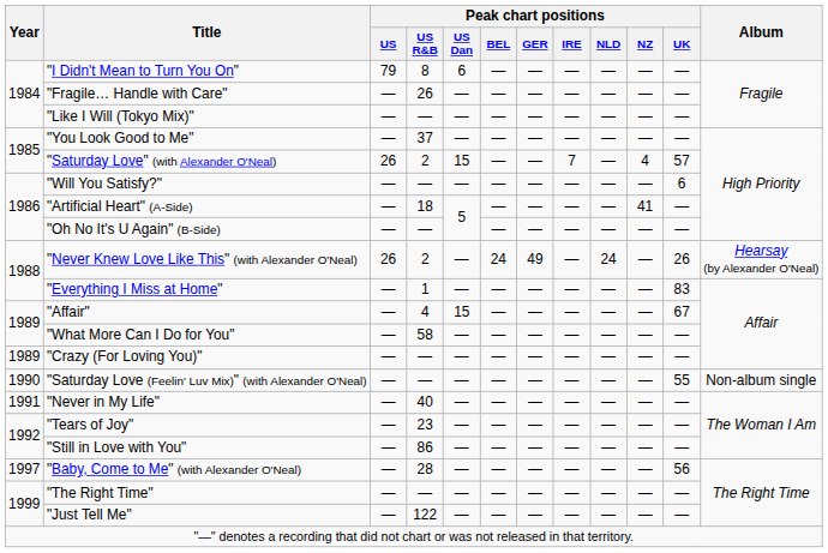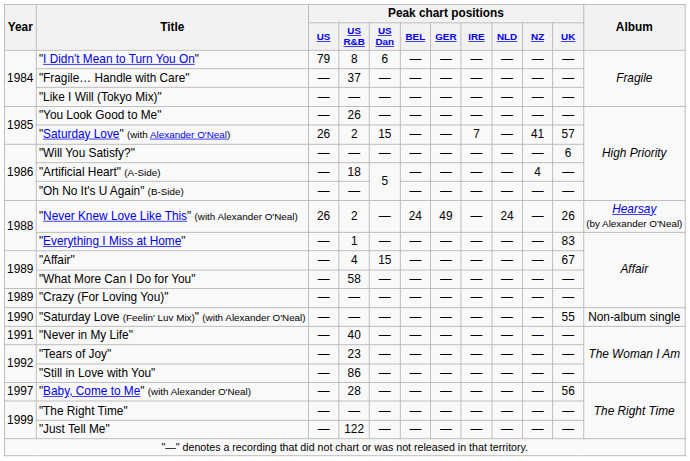 <table class="wikitable" style="text-align:center;">
 <tr>
 <th rowspan="2">Year</th>
 <th rowspan="2">Title</th>
 <th colspan="9">Peak chart positions</th>
 <th rowspan="2">Album</th>
 </tr>
 <tr style="font-size:smaller;">
 <th style="width:35px;"><a href='#'>US</a><br></th>
 <th style="width:35px;"><a href='#'>US<br>R&B</a><br></th>
 <th style="width:35px;"><a href='#'>US<br>Dan</a><br></th>
 <th style="width:35px;"><a href='#'>BEL</a><br></th>
 <th style="width:35px;"><a href='#'>GER</a><br></th>
 <th style="width:35px;"><a href='#'>IRE</a><br></th>
 <th style="width:35px;"><a href='#'>NLD</a><br></th>
 <th style="width:35px;"><a href='#'>NZ</a><br></th>
 <th style="width:35px;"><a href='#'>UK</a><br></th>
 </tr>
 <tr>
 <td rowspan="3">1984</td>
 <td style="text-align:left;">"<a href='#'>I Didn't Mean to Turn You On</a>"</td>
 <td>79</td>
 <td>8</td>
 <td>6</td>
 <td>—</td>
 <td>—</td>
 <td>—</td>
 <td>—</td>
 <td>—</td>
 <td>—</td>
 <td rowspan="3"><em>Fragile</em></td>
 </tr>
 <tr>
 <td style="text-align:left;">"Fragile… Handle with Care"</td>
 <td>—</td>
-<td>26</td>
+<td>37</td>
 <td>—</td>
 <td>—</td>
 <td>—</td>
 <td>—</td>
 <td>—</td>
 <td>—</td>
 <td>—</td>
 </tr>
 <tr>
 <td style="text-align:left;">"Like I Will (Tokyo Mix)"</td>
 <td>—</td>
 <td>—</td>
 <td>—</td>
 <td>—</td>
 <td>—</td>
 <td>—</td>
 <td>—</td>
 <td>—</td>
 <td>—</td>
 </tr>
 <tr>
 <td rowspan="2">1985</td>
 <td style="text-align:left;">"You Look Good to Me"</td>
 <td>—</td>
-<td>37</td>
+<td>26</td>
 <td>—</td>
 <td>—</td>
 <td>—</td>
 <td>—</td>
 <td>—</td>
 <td>—</td>
 <td>—</td>
 <td rowspan="5"><em>High Priority</em></td>
 </tr>
 <tr>
 <td style="text-align:left;">"<a href='#'>Saturday Love</a>" <small>(with <a href='#'>Alexander O'Neal</a>)</small></td>
 <td>26</td>
 <td>2</td>
 <td>15</td>
 <td>—</td>
 <td>—</td>
 <td>7</td>
 <td>—</td>
-<td>4</td>
+<td>41</td>
 <td>57</td>
 </tr>
 <tr>
 <td rowspan="3">1986</td>
 <td style="text-align:left;">"Will You Satisfy?"</td>
 <td>—</td>
 <td>—</td>
 <td>—</td>
 <td>—</td>
 <td>—</td>
 <td>—</td>
 <td>—</td>
 <td>—</td>
 <td>6</td>
 </tr>
 <tr>
 <td style="text-align:left;">"Artificial Heart" <small>(A-Side)</small></td>
 <td>—</td>
 <td>18</td>
 <td rowspan="2">5</td>
 <td>—</td>
 <td>—</td>
 <td>—</td>
 <td>—</td>
-<td>41</td>
+<td>4</td>
 <td>—</td>
 </tr>
 <tr>
 <td style="text-align:left;">"Oh No It's U Again" <small>(B-Side)</small></td>
 <td>—</td>
 <td>—</td>
 <td>—</td>
 <td>—</td>
 <td>—</td>
 <td>—</td>
 <td>—</td>
 <td>—</td>
 </tr>
 <tr>
 <td rowspan="2">1988</td>
 <td style="text-align:left;">"<a href='#'>Never Knew Love Like This</a>" <small>(with Alexander O'Neal)</small></td>
 <td>26</td>
 <td>2</td>
 <td>—</td>
 <td>24</td>
 <td>49</td>
 <td>—</td>
 <td>24</td>
 <td>—</td>
 <td>26</td>
 <td><em><a href='#'>Hearsay</a></em> <br><small>(by Alexander O'Neal)</small></td>
 </tr>
 <tr>
 <td style="text-align:left;">"<a href='#'>Everything I Miss at Home</a>"</td>
 <td>—</td>
 <td>1</td>
 <td>—</td>
 <td>—</td>
 <td>—</td>
 <td>—</td>
 <td>—</td>
 <td>—</td>
 <td>83</td>
 <td rowspan="4"><em>Affair</em></td>
 </tr>
 <tr>
 <td rowspan="2">1989</td>
 <td style="text-align:left;">"Affair"</td>
 <td>—</td>
 <td>4</td>
 <td>15</td>
 <td>—</td>
 <td>—</td>
 <td>—</td>
 <td>—</td>
 <td>—</td>
 <td>67</td>
 </tr>
 <tr>
 <td style="text-align:left;">"What More Can I Do for You"</td>
 <td>—</td>
 <td>58</td>
 <td>—</td>
 <td>—</td>
 <td>—</td>
 <td>—</td>
 <td>—</td>
 <td>—</td>
 <td>—</td>
 </tr>
 <tr>
 <td>1989</td>
 <td style="text-align:left;">"Crazy (For Loving You)"</td>
 <td>—</td>
 <td>—</td>
 <td>—</td>
 <td>—</td>
 <td>—</td>
 <td>—</td>
 <td>—</td>
 <td>—</td>
 <td>—</td>
 </tr>
 <tr>
 <td>1990</td>
 <td style="text-align:left;">"Saturday Love <small>(Feelin' Luv Mix)</small>" <small>(with Alexander O'Neal)</small></td>
 <td>—</td>
 <td>—</td>
 <td>—</td>
 <td>—</td>
 <td>—</td>
 <td>—</td>
 <td>—</td>
 <td>—</td>
 <td>55</td>
 <td>Non-album single</td>
 </tr>
 <tr>
 <td>1991</td>
 <td style="text-align:left;">"Never in My Life"</td>
 <td>—</td>
 <td>40</td>
 <td>—</td>
 <td>—</td>
 <td>—</td>
 <td>—</td>
 <td>—</td>
 <td>—</td>
 <td>—</td>
 <td rowspan="3"><em>The Woman I Am</em></td>
 </tr>
 <tr>
 <td rowspan="2">1992</td>
 <td style="text-align:left;">"Tears of Joy"</td>
 <td>—</td>
 <td>23</td>
 <td>—</td>
 <td>—</td>
 <td>—</td>
 <td>—</td>
 <td>—</td>
 <td>—</td>
 <td>—</td>
 </tr>
 <tr>
 <td style="text-align:left;">"Still in Love with You"</td>
 <td>—</td>
 <td>86</td>
 <td>—</td>
 <td>—</td>
 <td>—</td>
 <td>—</td>
 <td>—</td>
 <td>—</td>
 <td>—</td>
 </tr>
 <tr>
 <td>1997</td>
 <td style="text-align:left;">"<a href='#'>Baby, Come to Me</a>" <small>(with Alexander O'Neal)</small></td>
 <td>—</td>
 <td>28</td>
 <td>—</td>
 <td>—</td>
 <td>—</td>
 <td>—</td>
 <td>—</td>
 <td>—</td>
 <td>56</td>
 <td rowspan="3"><em>The Right Time</em></td>
 </tr>
 <tr>
 <td rowspan="2">1999</td>
 <td style="text-align:left;">"The Right Time"</td>
 <td>—</td>
 <td>—</td>
 <td>—</td>
 <td>—</td>
 <td>—</td>
 <td>—</td>
 <td>—</td>
 <td>—</td>
 <td>—</td>
 </tr>
 <tr>
 <td style="text-align:left;">"Just Tell Me"</td>
 <td>—</td>
 <td>122</td>
 <td>—</td>
 <td>—</td>
 <td>—</td>
 <td>—</td>
 <td>—</td>
 <td>—</td>
 <td>—</td>
 </tr>
 <tr>
 <td colspan="15" style="font-size:90%">"—" denotes a recording that did not chart or was not released in that territory.</td>
 </tr>
 </table>
